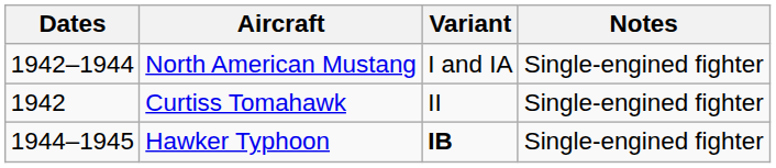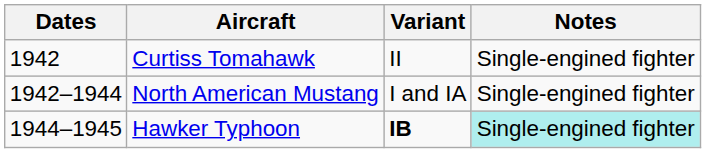 <table class="wikitable">
 <tr>
 <th>Dates</th>
 <th>Aircraft</th>
 <th>Variant</th>
 <th>Notes</th>
 </tr>
 <tr>
+<td>1942</td>
+<td><a href='#'>Curtiss Tomahawk</a></td>
+<td>II</td>
+<td>Single-engined fighter</td>
+</tr>
+<tr>
 <td>1942–1944</td>
 <td><a href='#'>North American Mustang</a></td>
 <td>I and IA</td>
 <td>Single-engined fighter</td>
 </tr>
 <tr>
-<td>1942</td>
-<td><a href='#'>Curtiss Tomahawk</a></td>
-<td>II</td>
-<td>Single-engined fighter</td>
-</tr>
-<tr>
 <td>1944–1945</td>
 <td><a href='#'>Hawker Typhoon</a></td>
 <td><strong>IB</strong></td>
-<td>Single-engined fighter</td>
+<td style="background: paleturquoise;">Single-engined fighter</td>
 </tr>
 </table>
